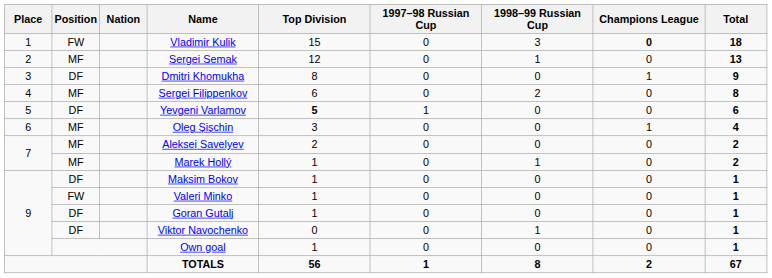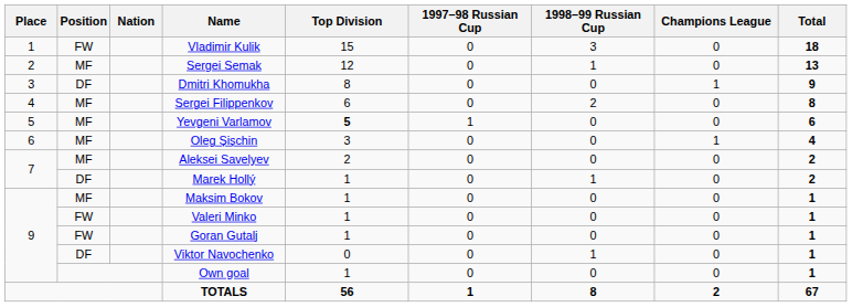 <table class="wikitable" style="font-size: 95%; text-align: center;">
 <tr>
 <th width=60>Place</th>
 <th width=60>Position</th>
 <th width=60>Nation</th>
 <th width=150>Name</th>
 <th width=150>Top Division</th>
 <th width=150>1997–98 Russian Cup</th>
 <th width=150>1998–99 Russian Cup</th>
 <th width=150>Champions League</th>
 <th width=80><strong>Total</strong></th>
 </tr>
 <tr>
 <td>1</td>
 <td>FW</td>
 <td></td>
 <td><a href='#'>Vladimir Kulik</a></td>
 <td>15</td>
 <td>0</td>
 <td>3</td>
-<td><strong>0</strong></td>
+<td>0</td>
 <td><strong>18</strong></td>
 </tr>
 <tr>
 <td>2</td>
 <td>MF</td>
 <td></td>
 <td><a href='#'>Sergei Semak</a></td>
 <td>12</td>
 <td>0</td>
 <td>1</td>
 <td>0</td>
 <td><strong>13</strong></td>
 </tr>
 <tr>
 <td>3</td>
 <td>DF</td>
 <td></td>
 <td><a href='#'>Dmitri Khomukha</a></td>
 <td>8</td>
 <td>0</td>
 <td>0</td>
 <td>1</td>
 <td><strong>9</strong></td>
 </tr>
 <tr>
 <td>4</td>
 <td>MF</td>
 <td></td>
 <td><a href='#'>Sergei Filippenkov</a></td>
 <td>6</td>
 <td>0</td>
 <td>2</td>
 <td>0</td>
 <td><strong>8</strong></td>
 </tr>
 <tr>
 <td>5</td>
-<td>DF</td>
+<td>MF</td>
 <td></td>
 <td><a href='#'>Yevgeni Varlamov</a></td>
 <td><strong>5</strong></td>
 <td>1</td>
 <td>0</td>
 <td>0</td>
 <td><strong>6</strong></td>
 </tr>
 <tr>
 <td>6</td>
 <td>MF</td>
 <td></td>
 <td><a href='#'>Oleg Șișchin</a></td>
 <td>3</td>
 <td>0</td>
 <td>0</td>
 <td>1</td>
 <td><strong>4</strong></td>
 </tr>
 <tr>
 <td rowspan="2">7</td>
 <td>MF</td>
 <td></td>
 <td><a href='#'>Aleksei Savelyev</a></td>
 <td>2</td>
 <td>0</td>
 <td>0</td>
 <td>0</td>
 <td><strong>2</strong></td>
 </tr>
 <tr>
-<td>MF</td>
+<td>DF</td>
 <td></td>
 <td><a href='#'>Marek Hollý</a></td>
 <td>1</td>
 <td>0</td>
 <td>1</td>
 <td>0</td>
 <td><strong>2</strong></td>
 </tr>
 <tr>
 <td rowspan="5">9</td>
-<td>DF</td>
+<td>MF</td>
 <td></td>
 <td><a href='#'>Maksim Bokov</a></td>
 <td>1</td>
 <td>0</td>
 <td>0</td>
 <td>0</td>
 <td><strong>1</strong></td>
 </tr>
 <tr>
 <td>FW</td>
 <td></td>
 <td><a href='#'>Valeri Minko</a></td>
 <td>1</td>
 <td>0</td>
 <td>0</td>
 <td>0</td>
 <td><strong>1</strong></td>
 </tr>
 <tr>
-<td>DF</td>
+<td>FW</td>
 <td></td>
 <td><a href='#'>Goran Gutalj</a></td>
 <td>1</td>
 <td>0</td>
 <td>0</td>
 <td>0</td>
 <td><strong>1</strong></td>
 </tr>
 <tr>
 <td>DF</td>
 <td></td>
 <td><a href='#'>Viktor Navochenko</a></td>
 <td>0</td>
 <td>0</td>
 <td>1</td>
 <td>0</td>
 <td><strong>1</strong></td>
 </tr>
 <tr>
 <td colspan="2"></td>
 <td><a href='#'>Own goal</a></td>
 <td>1</td>
 <td>0</td>
 <td>0</td>
 <td>0</td>
 <td><strong>1</strong></td>
 </tr>
 <tr>
 <td colspan="3"></td>
 <td><strong>TOTALS</strong></td>
 <td><strong>56</strong></td>
 <td><strong>1</strong></td>
 <td><strong>8</strong></td>
 <td><strong>2</strong></td>
 <td><strong>67</strong></td>
 </tr>
 </table>
